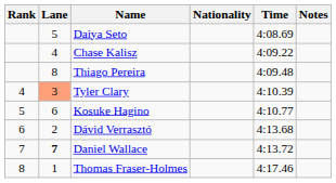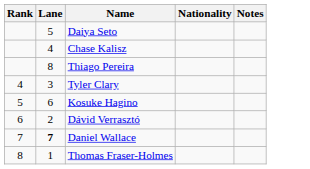 <table class="wikitable sortable" style="text-align:center">
 <tr>
 <th>Rank</th>
 <th>Lane</th>
 <th>Name</th>
 <th>Nationality</th>
-<th>Time</th>
 <th>Notes</th>
 </tr>
 <tr>
 <td></td>
 <td>5</td>
 <td align=left><a href='#'>Daiya Seto</a></td>
 <td align=left></td>
-<td>4:08.69</td>
 <td></td>
 </tr>
 <tr>
 <td></td>
 <td>4</td>
 <td align=left><a href='#'>Chase Kalisz</a></td>
 <td align=left></td>
-<td>4:09.22</td>
 <td></td>
 </tr>
 <tr>
 <td></td>
 <td>8</td>
 <td align=left><a href='#'>Thiago Pereira</a></td>
 <td align=left></td>
-<td>4:09.48</td>
 <td></td>
 </tr>
 <tr>
 <td>4</td>
-<td style="background: lightsalmon;">3</td>
+<td>3</td>
 <td align=left><a href='#'>Tyler Clary</a></td>
 <td align=left></td>
-<td>4:10.39</td>
 <td></td>
 </tr>
 <tr>
 <td>5</td>
 <td>6</td>
 <td align=left><a href='#'>Kosuke Hagino</a></td>
 <td align=left></td>
-<td>4:10.77</td>
 <td></td>
 </tr>
 <tr>
 <td>6</td>
 <td>2</td>
 <td align=left><a href='#'>Dávid Verrasztó</a></td>
 <td align=left></td>
-<td>4:13.68</td>
 <td></td>
 </tr>
 <tr>
 <td>7</td>
 <td><strong>7</strong></td>
 <td align=left><a href='#'>Daniel Wallace</a></td>
 <td align=left></td>
-<td>4:13.72</td>
 <td></td>
 </tr>
 <tr>
 <td>8</td>
 <td>1</td>
 <td align=left><a href='#'>Thomas Fraser-Holmes</a></td>
 <td align=left></td>
-<td>4:17.46</td>
 <td></td>
 </tr>
 </table>
